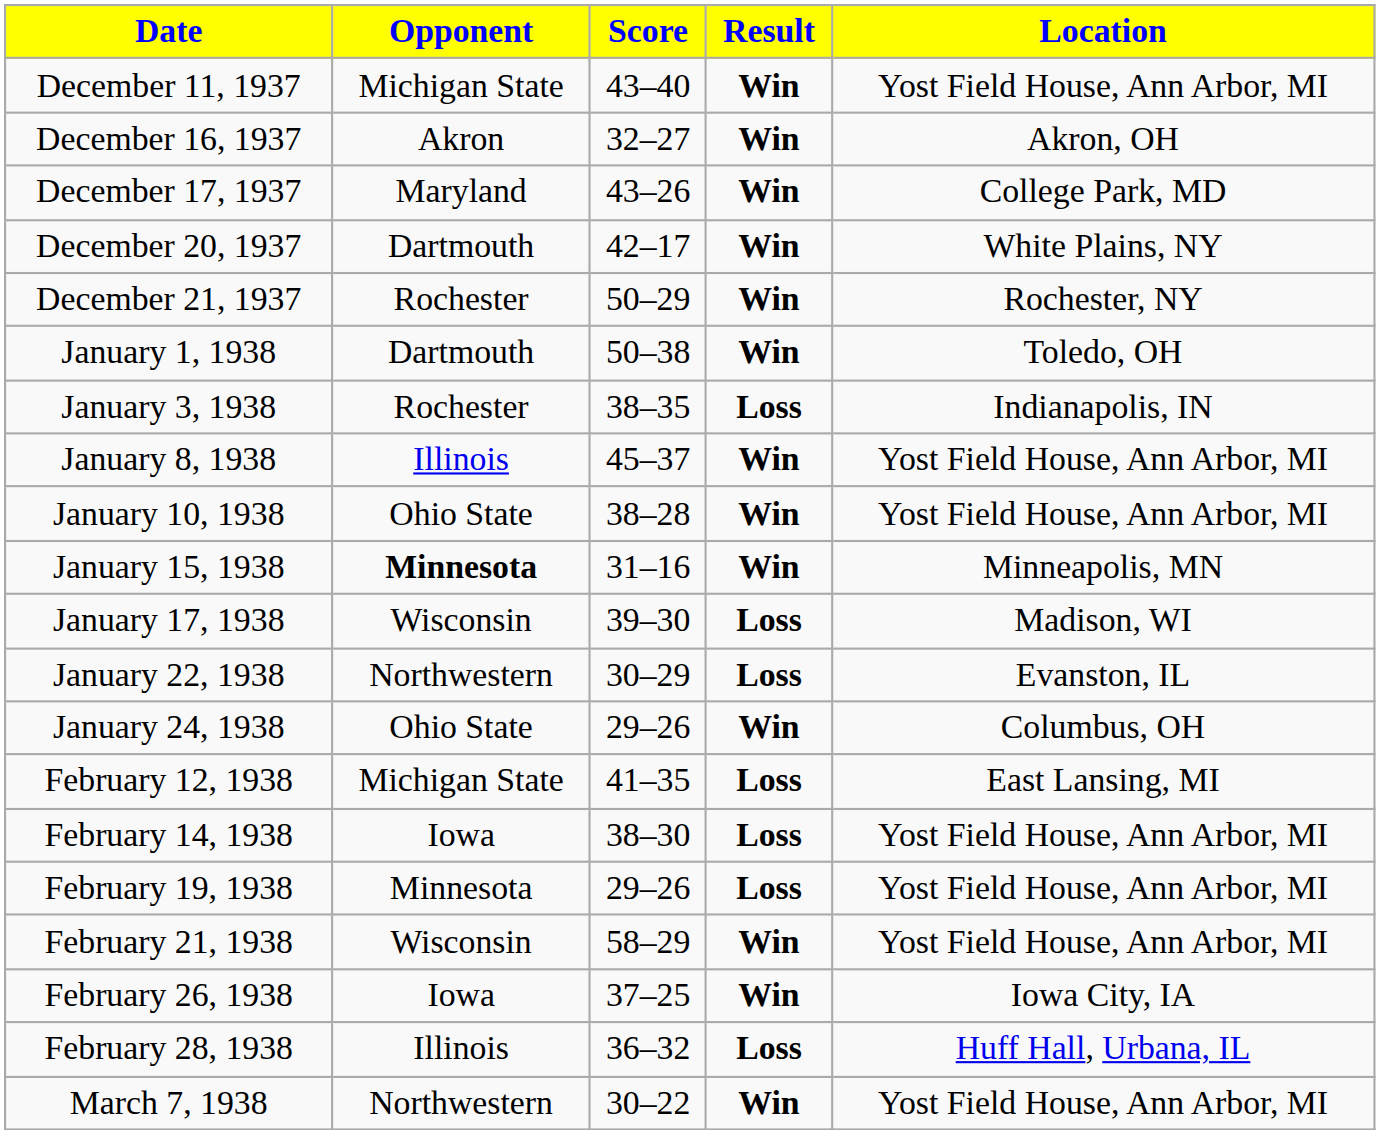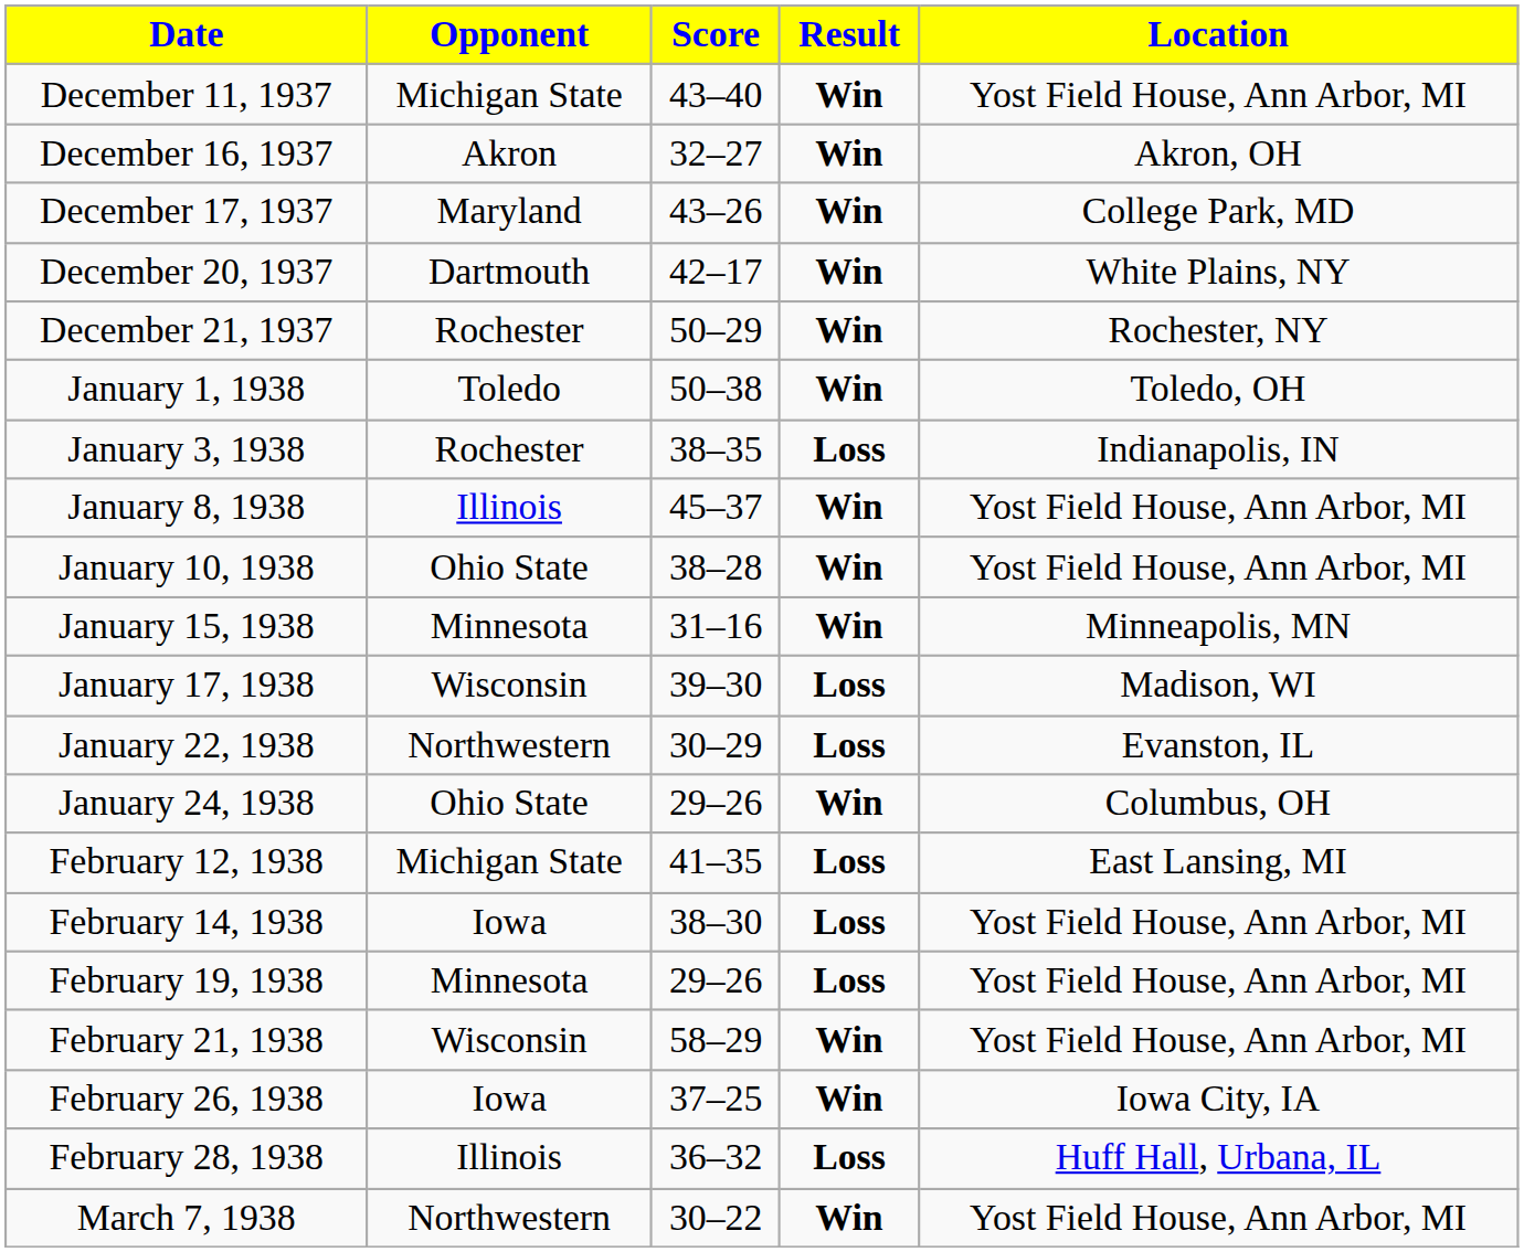 <table class="wikitable" width="650">
 <tr align="center"  style="background:yellow;color:blue;">
 <td><strong>Date</strong></td>
 <td><strong>Opponent</strong></td>
 <td><strong>Score</strong></td>
 <td><strong>Result</strong></td>
 <td><strong>Location</strong></td>
 </tr>
 <tr align="center" bgcolor="">
 <td>December 11, 1937</td>
 <td>Michigan State</td>
 <td>43–40</td>
 <td><strong>Win</strong></td>
 <td>Yost Field House, Ann Arbor, MI</td>
 </tr>
 <tr align="center" bgcolor="">
 <td>December 16, 1937</td>
 <td>Akron</td>
 <td>32–27</td>
 <td><strong>Win</strong></td>
 <td>Akron, OH</td>
 </tr>
 <tr align="center" bgcolor="">
 <td>December 17, 1937</td>
 <td>Maryland</td>
 <td>43–26</td>
 <td><strong>Win</strong></td>
 <td>College Park, MD</td>
 </tr>
 <tr align="center" bgcolor="">
 <td>December 20, 1937</td>
 <td>Dartmouth</td>
 <td>42–17</td>
 <td><strong>Win</strong></td>
 <td>White Plains, NY</td>
 </tr>
 <tr align="center" bgcolor="">
 <td>December 21, 1937</td>
 <td>Rochester</td>
 <td>50–29</td>
 <td><strong>Win</strong></td>
 <td>Rochester, NY</td>
 </tr>
 <tr align="center" bgcolor="">
 <td>January 1, 1938</td>
-<td>Dartmouth</td>
+<td>Toledo</td>
 <td>50–38</td>
 <td><strong>Win</strong></td>
 <td>Toledo, OH</td>
 </tr>
 <tr align="center" bgcolor="">
 <td>January 3, 1938</td>
 <td>Rochester</td>
 <td>38–35</td>
 <td><strong>Loss</strong></td>
 <td>Indianapolis, IN</td>
 </tr>
 <tr align="center" bgcolor="">
 <td>January 8, 1938</td>
 <td><a href='#'>Illinois</a></td>
 <td>45–37</td>
 <td><strong>Win</strong></td>
 <td>Yost Field House, Ann Arbor, MI</td>
 </tr>
 <tr align="center" bgcolor="">
 <td>January 10, 1938</td>
 <td>Ohio State</td>
 <td>38–28</td>
 <td><strong>Win</strong></td>
 <td>Yost Field House, Ann Arbor, MI</td>
 </tr>
 <tr align="center" bgcolor="">
 <td>January 15, 1938</td>
-<td><strong>Minnesota</strong></td>
+<td>Minnesota</td>
 <td>31–16</td>
 <td><strong>Win</strong></td>
 <td>Minneapolis, MN</td>
 </tr>
 <tr align="center" bgcolor="">
 <td>January 17, 1938</td>
 <td>Wisconsin</td>
 <td>39–30</td>
 <td><strong>Loss</strong></td>
 <td>Madison, WI</td>
 </tr>
 <tr align="center" bgcolor="">
 <td>January 22, 1938</td>
 <td>Northwestern</td>
 <td>30–29</td>
 <td><strong>Loss</strong></td>
 <td>Evanston, IL</td>
 </tr>
 <tr align="center" bgcolor="">
 <td>January 24, 1938</td>
 <td>Ohio State</td>
 <td>29–26</td>
 <td><strong>Win</strong></td>
 <td>Columbus, OH</td>
 </tr>
 <tr align="center" bgcolor="">
 <td>February 12, 1938</td>
 <td>Michigan State</td>
 <td>41–35</td>
 <td><strong>Loss</strong></td>
 <td>East Lansing, MI</td>
 </tr>
 <tr align="center" bgcolor="">
 <td>February 14, 1938</td>
 <td>Iowa</td>
 <td>38–30</td>
 <td><strong>Loss</strong></td>
 <td>Yost Field House, Ann Arbor, MI</td>
 </tr>
 <tr align="center" bgcolor="">
 <td>February 19, 1938</td>
 <td>Minnesota</td>
 <td>29–26</td>
 <td><strong>Loss</strong></td>
 <td>Yost Field House, Ann Arbor, MI</td>
 </tr>
 <tr align="center" bgcolor="">
 <td>February 21, 1938</td>
 <td>Wisconsin</td>
 <td>58–29</td>
 <td><strong>Win</strong></td>
 <td>Yost Field House, Ann Arbor, MI</td>
 </tr>
 <tr align="center" bgcolor="">
 <td>February 26, 1938</td>
 <td>Iowa</td>
 <td>37–25</td>
 <td><strong>Win</strong></td>
 <td>Iowa City, IA</td>
 </tr>
 <tr align="center" bgcolor="">
 <td>February 28, 1938</td>
 <td>Illinois</td>
 <td>36–32</td>
 <td><strong>Loss</strong></td>
 <td><a href='#'>Huff Hall</a>, <a href='#'>Urbana, IL</a></td>
 </tr>
 <tr align="center" bgcolor="">
 <td>March 7, 1938</td>
 <td>Northwestern</td>
 <td>30–22</td>
 <td><strong>Win</strong></td>
 <td>Yost Field House, Ann Arbor, MI</td>
 </tr>
 <tr align="center" bgcolor="">
 </tr>
 </table>
